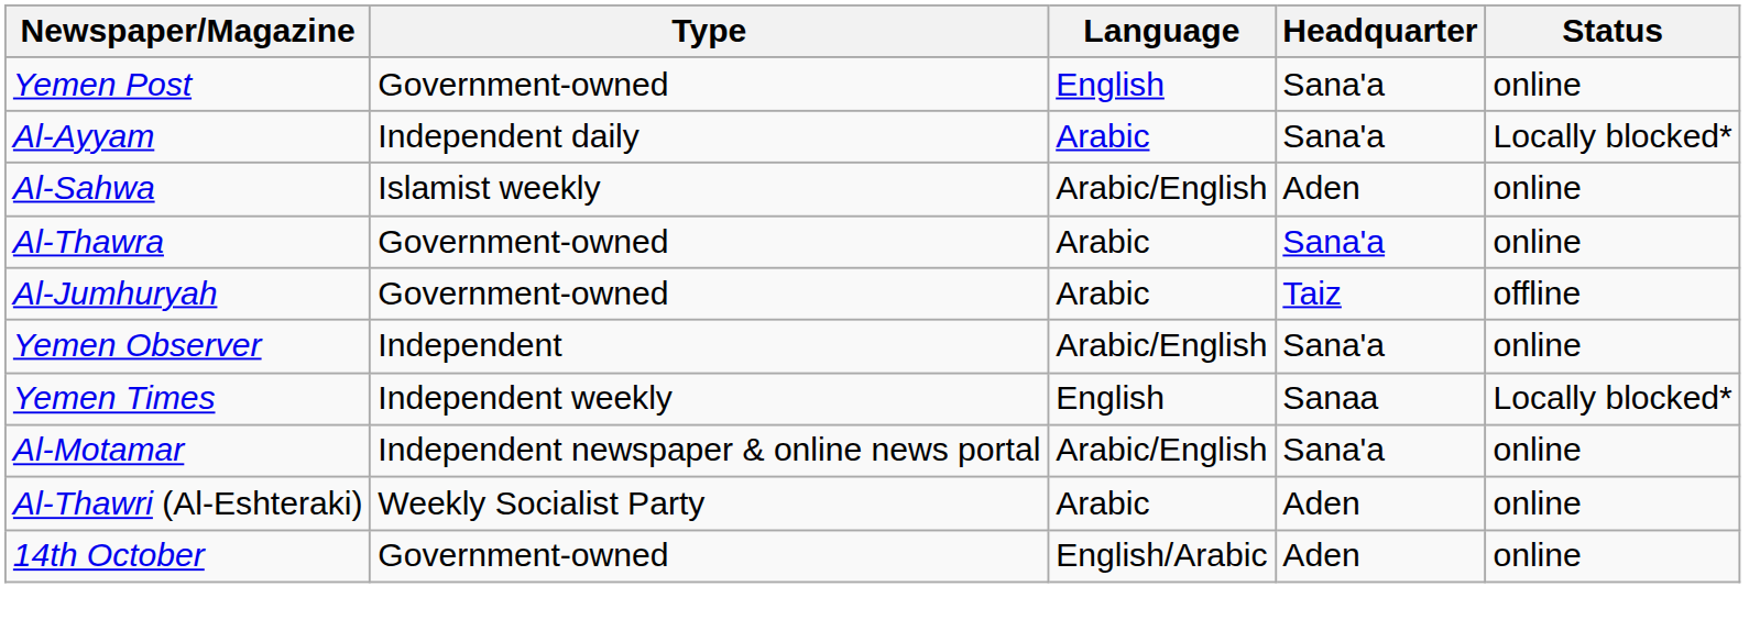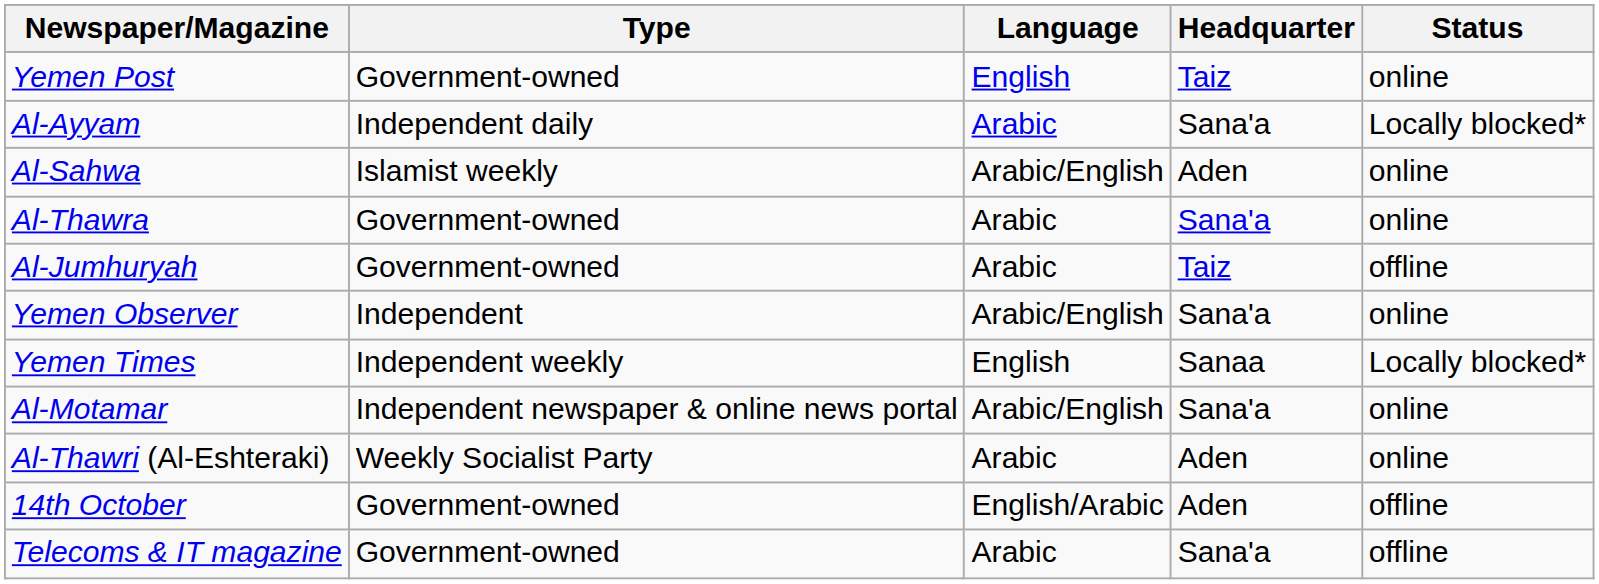 <table class="wikitable" border="1">
 <tr>
 <th>Newspaper/Magazine</th>
 <th>Type</th>
 <th>Language</th>
 <th>Headquarter</th>
 <th>Status</th>
 </tr>
 <tr>
 <td><em><a href='#'>Yemen Post</a></em></td>
 <td>Government-owned</td>
 <td><a href='#'>English</a></td>
-<td>Sana'a</td>
+<td><a href='#'>Taiz</a></td>
 <td>online</td>
 </tr>
 <tr>
 <td><em><a href='#'>Al-Ayyam</a></em></td>
 <td>Independent daily</td>
 <td><a href='#'>Arabic</a></td>
 <td>Sana'a</td>
 <td>Locally blocked*</td>
 </tr>
 <tr>
 <td><em><a href='#'>Al-Sahwa</a></em></td>
 <td>Islamist weekly</td>
 <td>Arabic/English</td>
 <td>Aden</td>
 <td>online</td>
 </tr>
 <tr>
 <td><em><a href='#'>Al-Thawra</a></em></td>
 <td>Government-owned</td>
 <td>Arabic</td>
 <td><a href='#'>Sana'a</a></td>
 <td>online</td>
 </tr>
 <tr>
 <td><em><a href='#'>Al-Jumhuryah</a></em></td>
 <td>Government-owned</td>
 <td>Arabic</td>
 <td><a href='#'>Taiz</a></td>
 <td>offline</td>
 </tr>
 <tr>
 <td><em><a href='#'>Yemen Observer</a></em></td>
 <td>Independent</td>
 <td>Arabic/English</td>
 <td>Sana'a</td>
 <td>online</td>
 </tr>
 <tr>
 <td><em><a href='#'>Yemen Times</a></em></td>
 <td>Independent weekly</td>
 <td>English</td>
 <td>Sanaa</td>
 <td>Locally blocked*</td>
 </tr>
 <tr>
 <td><em><a href='#'>Al-Motamar</a></em></td>
 <td>Independent newspaper & online news portal</td>
 <td>Arabic/English</td>
 <td>Sana'a</td>
 <td>online</td>
 </tr>
 <tr>
 <td><em><a href='#'>Al-Thawri</a></em> (Al-Eshteraki)</td>
 <td>Weekly Socialist Party</td>
 <td>Arabic</td>
 <td>Aden</td>
 <td>online</td>
 </tr>
 <tr>
 <td><em><a href='#'>14th October</a></em></td>
 <td>Government-owned</td>
 <td>English/Arabic</td>
 <td>Aden</td>
-<td>online</td>
+<td>offline</td>
+</tr>
+<tr>
+<td><em><a href='#'>Telecoms & IT magazine</a></em></td>
+<td>Government-owned</td>
+<td>Arabic</td>
+<td>Sana'a</td>
+<td>offline</td>
 </tr>
 </table>
